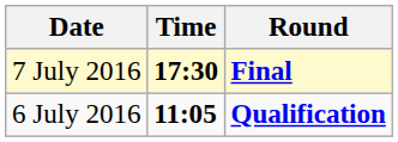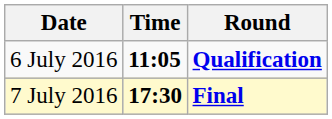 <table class="wikitable">
 <tr>
 <th>Date</th>
 <th>Time</th>
 <th>Round</th>
 </tr>
+<tr>
+<td>6 July 2016</td>
+<td><strong>11:05</strong></td>
+<td><strong><a href='#'>Qualification</a></strong></td>
+</tr>
 <tr style=background:lemonchiffon>
 <td>7 July 2016</td>
 <td><strong>17:30</strong></td>
 <td><strong><a href='#'>Final</a></strong></td>
 </tr>
-<tr>
-<td>6 July 2016</td>
-<td><strong>11:05</strong></td>
-<td><strong><a href='#'>Qualification</a></strong></td>
-</tr>
 </table>
